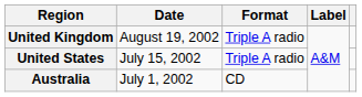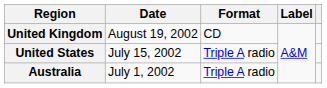 <table class="wikitable plainrowheaders">
 <tr>
 <th scope="col">Region</th>
 <th scope="col">Date</th>
 <th scope="col">Format</th>
 <th scope="col">Label</th>
 <th scope="col"></th>
 </tr>
 <tr>
 <th scope="row">United Kingdom</th>
 <td>August 19, 2002</td>
-<td><a href='#'>Triple A</a> radio</td>
+<td>CD</td>
 <td rowspan="3"><a href='#'>A&M</a></td>
 <td></td>
 </tr>
 <tr>
 <th scope="row">United States</th>
 <td>July 15, 2002</td>
 <td><a href='#'>Triple A</a> radio</td>
 <td></td>
 </tr>
 <tr>
 <th scope="row">Australia</th>
 <td>July 1, 2002</td>
-<td>CD</td>
+<td><a href='#'>Triple A</a> radio</td>
 <td></td>
 </tr>
 </table>
